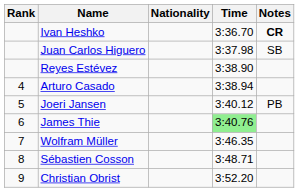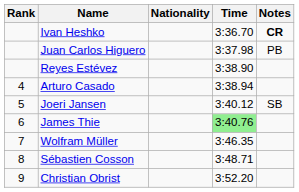 <table class="wikitable sortable" style="text-align:center">
 <tr>
 <th>Rank</th>
 <th>Name</th>
 <th>Nationality</th>
 <th>Time</th>
 <th>Notes</th>
 </tr>
 <tr>
 <td></td>
 <td align="left"><a href='#'>Ivan Heshko</a></td>
 <td align=left></td>
 <td>3:36.70</td>
 <td><strong>CR</strong></td>
 </tr>
 <tr>
 <td></td>
 <td align="left"><a href='#'>Juan Carlos Higuero</a></td>
 <td align=left></td>
 <td>3:37.98</td>
-<td>SB</td>
+<td>PB</td>
 </tr>
 <tr>
 <td></td>
 <td align="left"><a href='#'>Reyes Estévez</a></td>
 <td align=left></td>
 <td>3:38.90</td>
 <td></td>
 </tr>
 <tr>
 <td>4</td>
 <td align="left"><a href='#'>Arturo Casado</a></td>
 <td align=left></td>
 <td>3:38.94</td>
 <td></td>
 </tr>
 <tr>
 <td>5</td>
 <td align="left"><a href='#'>Joeri Jansen</a></td>
 <td align=left></td>
 <td>3:40.12</td>
-<td>PB</td>
+<td>SB</td>
 </tr>
 <tr>
 <td>6</td>
 <td align="left"><a href='#'>James Thie</a></td>
 <td align=left></td>
 <td style="background: lightgreen;">3:40.76</td>
 <td></td>
 </tr>
 <tr>
 <td>7</td>
 <td align="left"><a href='#'>Wolfram Müller</a></td>
 <td align=left></td>
 <td>3:46.35</td>
 <td></td>
 </tr>
 <tr>
 <td>8</td>
 <td align="left"><a href='#'>Sébastien Cosson</a></td>
 <td align=left></td>
 <td>3:48.71</td>
 <td></td>
 </tr>
 <tr>
 <td>9</td>
 <td align="left"><a href='#'>Christian Obrist</a></td>
 <td align=left></td>
 <td>3:52.20</td>
 <td></td>
 </tr>
 </table>
